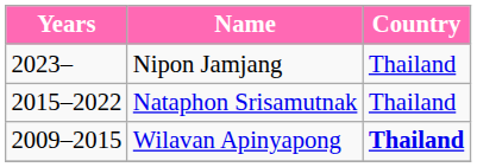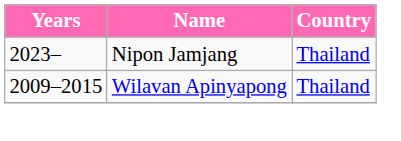 <table class="wikitable">
 <tr>
 <th style="color:#FFFFFF; background:#FF69B4;">Years</th>
 <th style="color:#FFFFFF; background:#FF69B4;">Name</th>
 <th style="color:#FFFFFF; background:#FF69B4;">Country</th>
 </tr>
 <tr style="text-align:left;">
 <td>2023–</td>
 <td>Nipon Jamjang</td>
 <td> <a href='#'>Thailand</a></td>
 </tr>
 <tr style="text-align:left;">
-<td>2015–2022</td>
-<td><a href='#'>Nataphon Srisamutnak</a></td>
-<td> <a href='#'>Thailand</a></td>
-</tr>
-<tr style="text-align:left;">
 <td>2009–2015</td>
 <td><a href='#'>Wilavan Apinyapong</a></td>
-<td><strong> <a href='#'>Thailand</a></strong></td>
+<td> <a href='#'>Thailand</a></td>
 </tr>
 <tr>
 </tr>
 </table>
